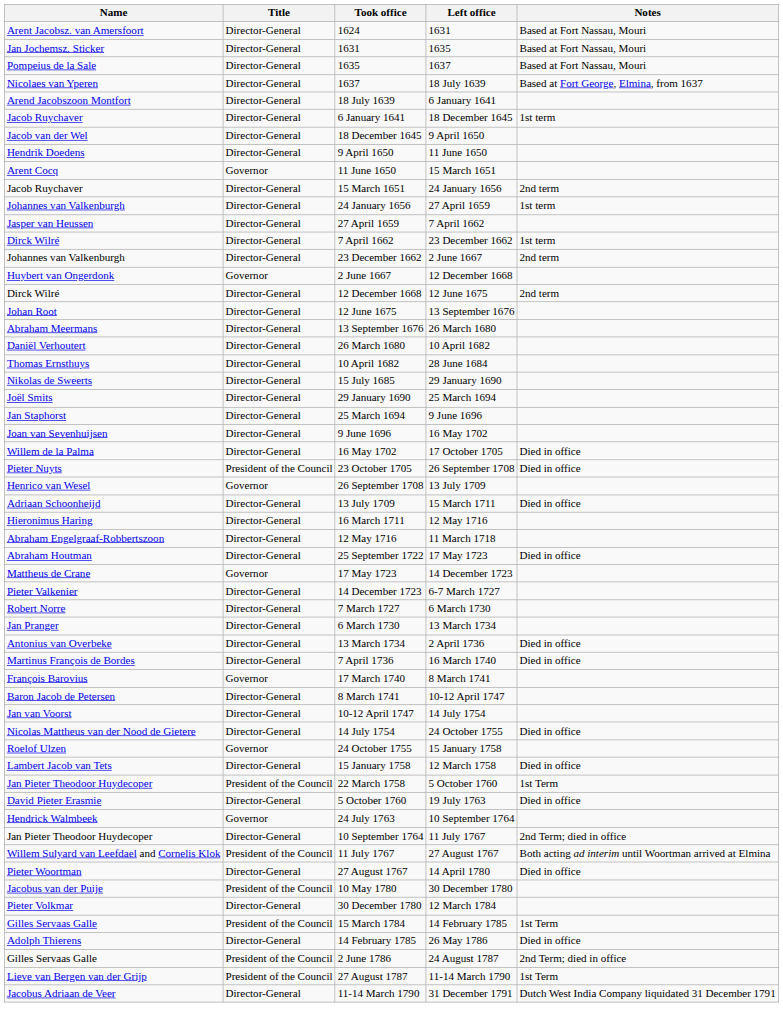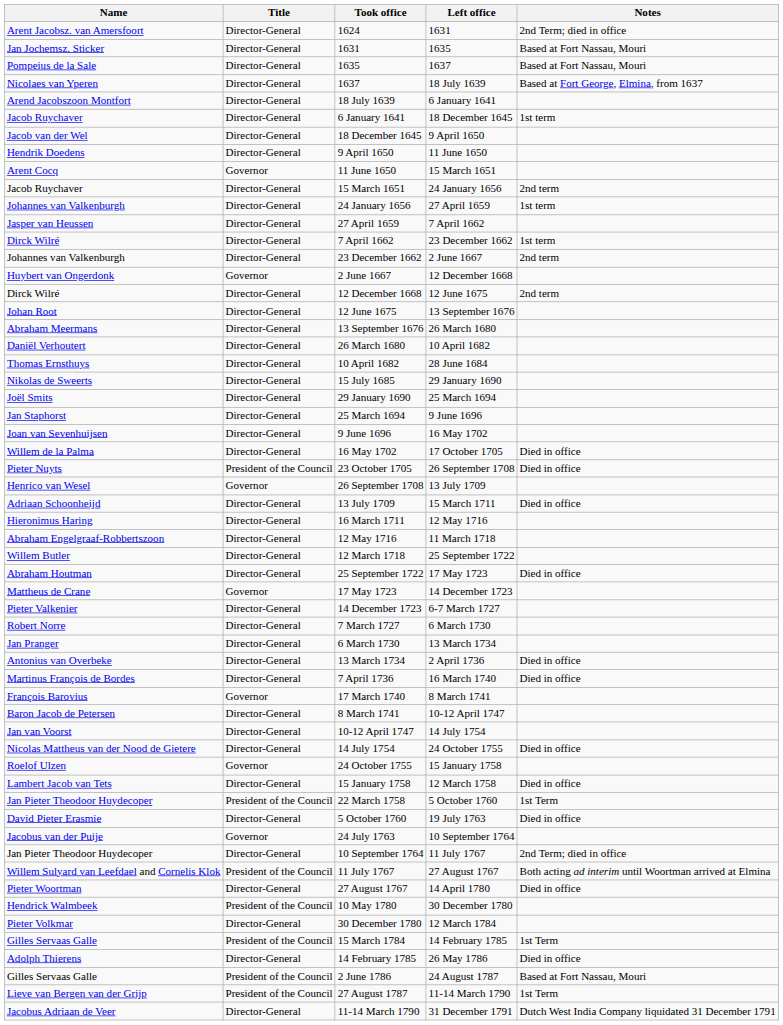 <table class=wikitable>
 <tr>
 <th>Name</th>
 <th>Title</th>
 <th>Took office</th>
 <th>Left office</th>
 <th>Notes</th>
 </tr>
 <tr>
 <td><a href='#'>Arent Jacobsz. van Amersfoort</a></td>
 <td>Director-General</td>
 <td>1624</td>
 <td>1631</td>
-<td>Based at Fort Nassau, Mouri</td>
+<td>2nd Term; died in office</td>
 </tr>
 <tr>
 <td><a href='#'>Jan Jochemsz. Sticker</a></td>
 <td>Director-General</td>
 <td>1631</td>
 <td>1635</td>
 <td>Based at Fort Nassau, Mouri</td>
 </tr>
 <tr>
 <td><a href='#'>Pompeius de la Sale</a></td>
 <td>Director-General</td>
 <td>1635</td>
 <td>1637</td>
 <td>Based at Fort Nassau, Mouri</td>
 </tr>
 <tr>
 <td><a href='#'>Nicolaes van Yperen</a></td>
 <td>Director-General</td>
 <td>1637</td>
 <td>18 July 1639</td>
 <td>Based at <a href='#'>Fort George</a>, <a href='#'>Elmina</a>, from 1637</td>
 </tr>
 <tr>
 <td><a href='#'>Arend Jacobszoon Montfort</a></td>
 <td>Director-General</td>
 <td>18 July 1639</td>
 <td>6 January 1641</td>
 <td></td>
 </tr>
 <tr>
 <td><a href='#'>Jacob Ruychaver</a></td>
 <td>Director-General</td>
 <td>6 January 1641</td>
 <td>18 December 1645</td>
 <td>1st term</td>
 </tr>
 <tr>
 <td><a href='#'>Jacob van der Wel</a></td>
 <td>Director-General</td>
 <td>18 December 1645</td>
 <td>9 April 1650</td>
 <td></td>
 </tr>
 <tr>
 <td><a href='#'>Hendrik Doedens</a></td>
 <td>Director-General</td>
 <td>9 April 1650</td>
 <td>11 June 1650</td>
 <td></td>
 </tr>
 <tr>
 <td><a href='#'>Arent Cocq</a></td>
 <td>Governor</td>
 <td>11 June 1650</td>
 <td>15 March 1651</td>
 <td></td>
 </tr>
 <tr>
 <td>Jacob Ruychaver</td>
 <td>Director-General</td>
 <td>15 March 1651</td>
 <td>24 January 1656</td>
 <td>2nd term</td>
 </tr>
 <tr>
 <td><a href='#'>Johannes van Valkenburgh</a></td>
 <td>Director-General</td>
 <td>24 January 1656</td>
 <td>27 April 1659</td>
 <td>1st term</td>
 </tr>
 <tr>
 <td><a href='#'>Jasper van Heussen</a></td>
 <td>Director-General</td>
 <td>27 April 1659</td>
 <td>7 April 1662</td>
 <td></td>
 </tr>
 <tr>
 <td><a href='#'>Dirck Wilré</a></td>
 <td>Director-General</td>
 <td>7 April 1662</td>
 <td>23 December 1662</td>
 <td>1st term</td>
 </tr>
 <tr>
 <td>Johannes van Valkenburgh</td>
 <td>Director-General</td>
 <td>23 December 1662</td>
 <td>2 June 1667</td>
 <td>2nd term</td>
 </tr>
 <tr>
 <td><a href='#'>Huybert van Ongerdonk</a></td>
 <td>Governor</td>
 <td>2 June 1667</td>
 <td>12 December 1668</td>
 <td></td>
 </tr>
 <tr>
 <td>Dirck Wilré</td>
 <td>Director-General</td>
 <td>12 December 1668</td>
 <td>12 June 1675</td>
 <td>2nd term</td>
 </tr>
 <tr>
 <td><a href='#'>Johan Root</a></td>
 <td>Director-General</td>
 <td>12 June 1675</td>
 <td>13 September 1676</td>
 <td></td>
 </tr>
 <tr>
 <td><a href='#'>Abraham Meermans</a></td>
 <td>Director-General</td>
 <td>13 September 1676</td>
 <td>26 March 1680</td>
 <td></td>
 </tr>
 <tr>
 <td><a href='#'>Daniël Verhoutert</a></td>
 <td>Director-General</td>
 <td>26 March 1680</td>
 <td>10 April 1682</td>
 <td></td>
 </tr>
 <tr>
 <td><a href='#'>Thomas Ernsthuys</a></td>
 <td>Director-General</td>
 <td>10 April 1682</td>
 <td>28 June 1684</td>
 <td></td>
 </tr>
 <tr>
 <td><a href='#'>Nikolas de Sweerts</a></td>
 <td>Director-General</td>
 <td>15 July 1685</td>
 <td>29 January 1690</td>
 <td></td>
 </tr>
 <tr>
 <td><a href='#'>Joël Smits</a></td>
 <td>Director-General</td>
 <td>29 January 1690</td>
 <td>25 March 1694</td>
 <td></td>
 </tr>
 <tr>
 <td><a href='#'>Jan Staphorst</a></td>
 <td>Director-General</td>
 <td>25 March 1694</td>
 <td>9 June 1696</td>
 <td></td>
 </tr>
 <tr>
 <td><a href='#'>Joan van Sevenhuijsen</a></td>
 <td>Director-General</td>
 <td>9 June 1696</td>
 <td>16 May 1702</td>
 <td></td>
 </tr>
 <tr>
 <td><a href='#'>Willem de la Palma</a></td>
 <td>Director-General</td>
 <td>16 May 1702</td>
 <td>17 October 1705</td>
 <td>Died in office</td>
 </tr>
 <tr>
 <td><a href='#'>Pieter Nuyts</a></td>
 <td>President of the Council</td>
 <td>23 October 1705</td>
 <td>26 September 1708</td>
 <td>Died in office</td>
 </tr>
 <tr>
 <td><a href='#'>Henrico van Wesel</a></td>
 <td>Governor</td>
 <td>26 September 1708</td>
 <td>13 July 1709</td>
 <td></td>
 </tr>
 <tr>
 <td><a href='#'>Adriaan Schoonheijd</a></td>
 <td>Director-General</td>
 <td>13 July 1709</td>
 <td>15 March 1711</td>
 <td>Died in office</td>
 </tr>
 <tr>
 <td><a href='#'>Hieronimus Haring</a></td>
 <td>Director-General</td>
 <td>16 March 1711</td>
 <td>12 May 1716</td>
 <td></td>
 </tr>
 <tr>
 <td><a href='#'>Abraham Engelgraaf-Robbertszoon</a></td>
 <td>Director-General</td>
 <td>12 May 1716</td>
 <td>11 March 1718</td>
 <td></td>
 </tr>
 <tr>
+<td><a href='#'>Willem Butler</a></td>
+<td>Director-General</td>
+<td>12 March 1718</td>
+<td>25 September 1722</td>
+<td></td>
+</tr>
+<tr>
 <td><a href='#'>Abraham Houtman</a></td>
 <td>Director-General</td>
 <td>25 September 1722</td>
 <td>17 May 1723</td>
 <td>Died in office</td>
 </tr>
 <tr>
 <td><a href='#'>Mattheus de Crane</a></td>
 <td>Governor</td>
 <td>17 May 1723</td>
 <td>14 December 1723</td>
 <td></td>
 </tr>
 <tr>
 <td><a href='#'>Pieter Valkenier</a></td>
 <td>Director-General</td>
 <td>14 December 1723</td>
 <td>6-7 March 1727</td>
 <td></td>
 </tr>
 <tr>
 <td><a href='#'>Robert Norre</a></td>
 <td>Director-General</td>
 <td>7 March 1727</td>
 <td>6 March 1730</td>
 <td></td>
 </tr>
 <tr>
 <td><a href='#'>Jan Pranger</a></td>
 <td>Director-General</td>
 <td>6 March 1730</td>
 <td>13 March 1734</td>
 <td></td>
 </tr>
 <tr>
 <td><a href='#'>Antonius van Overbeke</a></td>
 <td>Director-General</td>
 <td>13 March 1734</td>
 <td>2 April 1736</td>
 <td>Died in office</td>
 </tr>
 <tr>
 <td><a href='#'>Martinus François de Bordes</a></td>
 <td>Director-General</td>
 <td>7 April 1736</td>
 <td>16 March 1740</td>
 <td>Died in office</td>
 </tr>
 <tr>
 <td><a href='#'>François Barovius</a></td>
 <td>Governor</td>
 <td>17 March 1740</td>
 <td>8 March 1741</td>
 <td></td>
 </tr>
 <tr>
 <td><a href='#'>Baron Jacob de Petersen</a></td>
 <td>Director-General</td>
 <td>8 March 1741</td>
 <td>10-12 April 1747</td>
 <td></td>
 </tr>
 <tr>
 <td><a href='#'>Jan van Voorst</a></td>
 <td>Director-General</td>
 <td>10-12 April 1747</td>
 <td>14 July 1754</td>
 <td></td>
 </tr>
 <tr>
 <td><a href='#'>Nicolas Mattheus van der Nood de Gietere</a></td>
 <td>Director-General</td>
 <td>14 July 1754</td>
 <td>24 October 1755</td>
 <td>Died in office</td>
 </tr>
 <tr>
 <td><a href='#'>Roelof Ulzen</a></td>
 <td>Governor</td>
 <td>24 October 1755</td>
 <td>15 January 1758</td>
 <td></td>
 </tr>
 <tr>
 <td><a href='#'>Lambert Jacob van Tets</a></td>
 <td>Director-General</td>
 <td>15 January 1758</td>
 <td>12 March 1758</td>
 <td>Died in office</td>
 </tr>
 <tr>
 <td><a href='#'>Jan Pieter Theodoor Huydecoper</a></td>
 <td>President of the Council</td>
 <td>22 March 1758</td>
 <td>5 October 1760</td>
 <td>1st Term</td>
 </tr>
 <tr>
 <td><a href='#'>David Pieter Erasmie</a></td>
 <td>Director-General</td>
 <td>5 October 1760</td>
 <td>19 July 1763</td>
 <td>Died in office</td>
 </tr>
 <tr>
-<td><a href='#'>Hendrick Walmbeek</a></td>
+<td><a href='#'>Jacobus van der Puije</a></td>
 <td>Governor</td>
 <td>24 July 1763</td>
 <td>10 September 1764</td>
 <td></td>
 </tr>
 <tr>
 <td>Jan Pieter Theodoor Huydecoper</td>
 <td>Director-General</td>
 <td>10 September 1764</td>
 <td>11 July 1767</td>
 <td>2nd Term; died in office</td>
 </tr>
 <tr>
 <td><a href='#'>Willem Sulyard van Leefdael</a> and <a href='#'>Cornelis Klok</a></td>
 <td>President of the Council</td>
 <td>11 July 1767</td>
 <td>27 August 1767</td>
 <td>Both acting <em>ad interim</em> until Woortman arrived at Elmina</td>
 </tr>
 <tr>
 <td><a href='#'>Pieter Woortman</a></td>
 <td>Director-General</td>
 <td>27 August 1767</td>
 <td>14 April 1780</td>
 <td>Died in office</td>
 </tr>
 <tr>
-<td><a href='#'>Jacobus van der Puije</a></td>
+<td><a href='#'>Hendrick Walmbeek</a></td>
 <td>President of the Council</td>
 <td>10 May 1780</td>
 <td>30 December 1780</td>
 <td></td>
 </tr>
 <tr>
 <td><a href='#'>Pieter Volkmar</a></td>
 <td>Director-General</td>
 <td>30 December 1780</td>
 <td>12 March 1784</td>
 <td></td>
 </tr>
 <tr>
 <td><a href='#'>Gilles Servaas Galle</a></td>
 <td>President of the Council</td>
 <td>15 March 1784</td>
 <td>14 February 1785</td>
 <td>1st Term</td>
 </tr>
 <tr>
 <td><a href='#'>Adolph Thierens</a></td>
 <td>Director-General</td>
 <td>14 February 1785</td>
 <td>26 May 1786</td>
 <td>Died in office</td>
 </tr>
 <tr>
 <td>Gilles Servaas Galle</td>
 <td>President of the Council</td>
 <td>2 June 1786</td>
 <td>24 August 1787</td>
-<td>2nd Term; died in office</td>
+<td>Based at Fort Nassau, Mouri</td>
 </tr>
 <tr>
 <td><a href='#'>Lieve van Bergen van der Grijp</a></td>
 <td>President of the Council</td>
 <td>27 August 1787</td>
 <td>11-14 March 1790</td>
 <td>1st Term</td>
 </tr>
 <tr>
 <td><a href='#'>Jacobus Adriaan de Veer</a></td>
 <td>Director-General</td>
 <td>11-14 March 1790</td>
 <td>31 December 1791</td>
 <td>Dutch West India Company liquidated 31 December 1791</td>
 </tr>
 </table>
